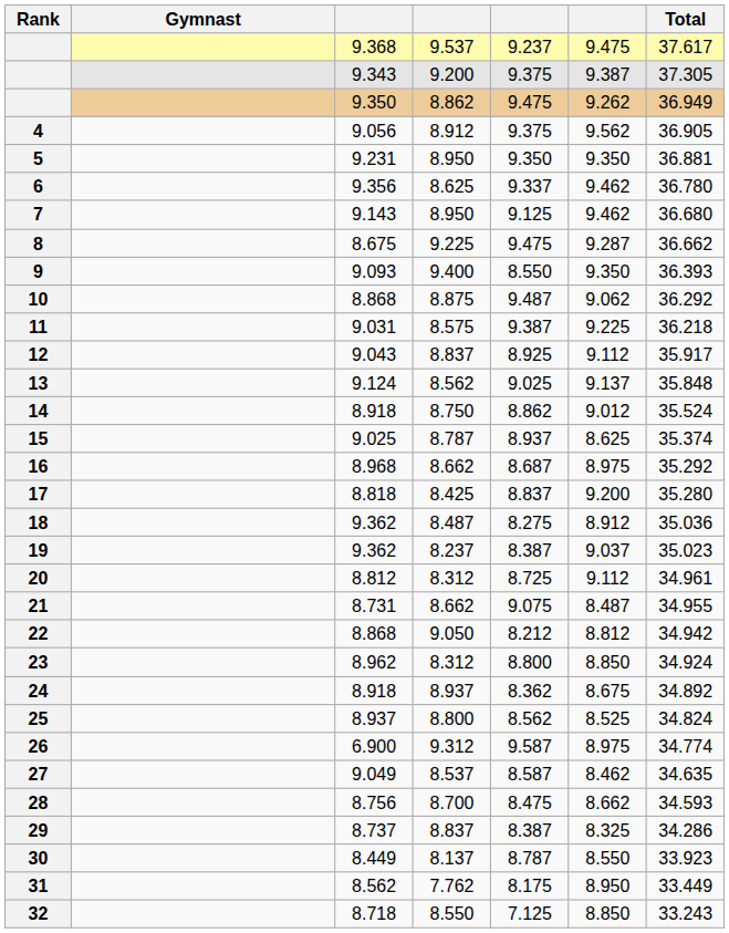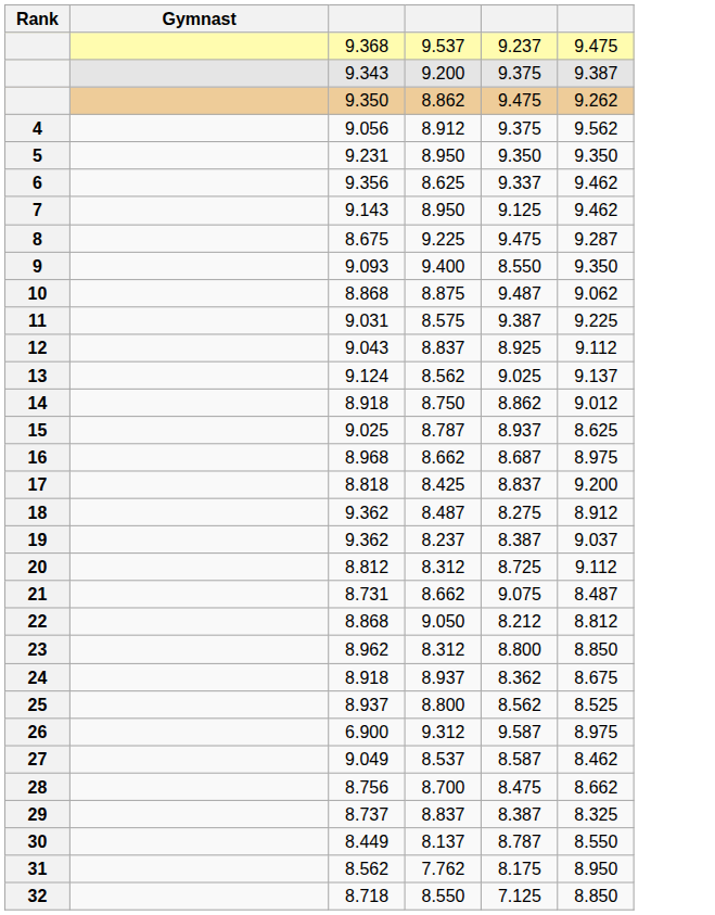 <table class="wikitable sortable" style="text-align:center; font-size:95%">
 <tr>
 <th scope="col" style="width:50px;">Rank</th>
 <th scope="col" style="width:220px;">Gymnast</th>
 <th scope="col" style="width:60px;"></th>
 <th scope="col" style="width:60px;"></th>
 <th scope="col" style="width:60px;"></th>
 <th scope="col" style="width:60px;"></th>
-<th scope="col" style="width:60px;">Total</th>
 </tr>
 <tr style="background:#fffcaf;">
 <th scope=row style="text-align:center"></th>
 <td align=left></td>
 <td>9.368</td>
 <td>9.537</td>
 <td>9.237</td>
 <td>9.475</td>
-<td>37.617</td>
 </tr>
 <tr style="background:#e5e5e5;">
 <th scope=row style="text-align:center"></th>
 <td align=left></td>
 <td>9.343</td>
 <td>9.200</td>
 <td>9.375</td>
 <td>9.387</td>
-<td>37.305</td>
 </tr>
 <tr style="background:#ec9;">
 <th scope=row style="text-align:center"></th>
 <td align=left></td>
 <td>9.350</td>
 <td>8.862</td>
 <td>9.475</td>
 <td>9.262</td>
-<td>36.949</td>
 </tr>
 <tr>
 <th scope=row style="text-align:center">4</th>
 <td align=left></td>
 <td>9.056</td>
 <td>8.912</td>
 <td>9.375</td>
 <td>9.562</td>
-<td>36.905</td>
 </tr>
 <tr>
 <th scope=row style="text-align:center">5</th>
 <td align=left></td>
 <td>9.231</td>
 <td>8.950</td>
 <td>9.350</td>
 <td>9.350</td>
-<td>36.881</td>
 </tr>
 <tr>
 <th scope=row style="text-align:center">6</th>
 <td align=left></td>
 <td>9.356</td>
 <td>8.625</td>
 <td>9.337</td>
 <td>9.462</td>
-<td>36.780</td>
 </tr>
 <tr>
 <th scope=row style="text-align:center">7</th>
 <td align=left></td>
 <td>9.143</td>
 <td>8.950</td>
 <td>9.125</td>
 <td>9.462</td>
-<td>36.680</td>
 </tr>
 <tr>
 <th scope=row style="text-align:center">8</th>
 <td align=left></td>
 <td>8.675</td>
 <td>9.225</td>
 <td>9.475</td>
 <td>9.287</td>
-<td>36.662</td>
 </tr>
 <tr>
 <th scope=row style="text-align:center">9</th>
 <td align=left></td>
 <td>9.093</td>
 <td>9.400</td>
 <td>8.550</td>
 <td>9.350</td>
-<td>36.393</td>
 </tr>
 <tr>
 <th scope=row style="text-align:center">10</th>
 <td align=left></td>
 <td>8.868</td>
 <td>8.875</td>
 <td>9.487</td>
 <td>9.062</td>
-<td>36.292</td>
 </tr>
 <tr>
 <th scope=row style="text-align:center">11</th>
 <td align=left></td>
 <td>9.031</td>
 <td>8.575</td>
 <td>9.387</td>
 <td>9.225</td>
-<td>36.218</td>
 </tr>
 <tr>
 <th scope=row style="text-align:center">12</th>
 <td align=left></td>
 <td>9.043</td>
 <td>8.837</td>
 <td>8.925</td>
 <td>9.112</td>
-<td>35.917</td>
 </tr>
 <tr>
 <th scope=row style="text-align:center">13</th>
 <td align=left></td>
 <td>9.124</td>
 <td>8.562</td>
 <td>9.025</td>
 <td>9.137</td>
-<td>35.848</td>
 </tr>
 <tr>
 <th scope=row style="text-align:center">14</th>
 <td align=left></td>
 <td>8.918</td>
 <td>8.750</td>
 <td>8.862</td>
 <td>9.012</td>
-<td>35.524</td>
 </tr>
 <tr>
 <th scope=row style="text-align:center">15</th>
 <td align=left></td>
 <td>9.025</td>
 <td>8.787</td>
 <td>8.937</td>
 <td>8.625</td>
-<td>35.374</td>
 </tr>
 <tr>
 <th scope=row style="text-align:center">16</th>
 <td align=left></td>
 <td>8.968</td>
 <td>8.662</td>
 <td>8.687</td>
 <td>8.975</td>
-<td>35.292</td>
 </tr>
 <tr>
 <th scope=row style="text-align:center">17</th>
 <td align=left></td>
 <td>8.818</td>
 <td>8.425</td>
 <td>8.837</td>
 <td>9.200</td>
-<td>35.280</td>
 </tr>
 <tr>
 <th scope=row style="text-align:center">18</th>
 <td align=left></td>
 <td>9.362</td>
 <td>8.487</td>
 <td>8.275</td>
 <td>8.912</td>
-<td>35.036</td>
 </tr>
 <tr>
 <th scope=row style="text-align:center">19</th>
 <td align=left></td>
 <td>9.362</td>
 <td>8.237</td>
 <td>8.387</td>
 <td>9.037</td>
-<td>35.023</td>
 </tr>
 <tr>
 <th scope=row style="text-align:center">20</th>
 <td align=left></td>
 <td>8.812</td>
 <td>8.312</td>
 <td>8.725</td>
 <td>9.112</td>
-<td>34.961</td>
 </tr>
 <tr>
 <th scope=row style="text-align:center">21</th>
 <td align=left></td>
 <td>8.731</td>
 <td>8.662</td>
 <td>9.075</td>
 <td>8.487</td>
-<td>34.955</td>
 </tr>
 <tr>
 <th scope=row style="text-align:center">22</th>
 <td align=left></td>
 <td>8.868</td>
 <td>9.050</td>
 <td>8.212</td>
 <td>8.812</td>
-<td>34.942</td>
 </tr>
 <tr>
 <th scope=row style="text-align:center">23</th>
 <td align=left></td>
 <td>8.962</td>
 <td>8.312</td>
 <td>8.800</td>
 <td>8.850</td>
-<td>34.924</td>
 </tr>
 <tr>
 <th scope=row style="text-align:center">24</th>
 <td align=left></td>
 <td>8.918</td>
 <td>8.937</td>
 <td>8.362</td>
 <td>8.675</td>
-<td>34.892</td>
 </tr>
 <tr>
 <th scope=row style="text-align:center">25</th>
 <td align=left></td>
 <td>8.937</td>
 <td>8.800</td>
 <td>8.562</td>
 <td>8.525</td>
-<td>34.824</td>
 </tr>
 <tr>
 <th scope=row style="text-align:center">26</th>
 <td align=left></td>
 <td>6.900</td>
 <td>9.312</td>
 <td>9.587</td>
 <td>8.975</td>
-<td>34.774</td>
 </tr>
 <tr>
 <th scope=row style="text-align:center">27</th>
 <td align=left></td>
 <td>9.049</td>
 <td>8.537</td>
 <td>8.587</td>
 <td>8.462</td>
-<td>34.635</td>
 </tr>
 <tr>
 <th scope=row style="text-align:center">28</th>
 <td align=left></td>
 <td>8.756</td>
 <td>8.700</td>
 <td>8.475</td>
 <td>8.662</td>
-<td>34.593</td>
 </tr>
 <tr>
 <th scope=row style="text-align:center">29</th>
 <td align=left></td>
 <td>8.737</td>
 <td>8.837</td>
 <td>8.387</td>
 <td>8.325</td>
-<td>34.286</td>
 </tr>
 <tr>
 <th scope=row style="text-align:center">30</th>
 <td align=left></td>
 <td>8.449</td>
 <td>8.137</td>
 <td>8.787</td>
 <td>8.550</td>
-<td>33.923</td>
 </tr>
 <tr>
 <th scope=row style="text-align:center">31</th>
 <td align=left></td>
 <td>8.562</td>
 <td>7.762</td>
 <td>8.175</td>
 <td>8.950</td>
-<td>33.449</td>
 </tr>
 <tr>
 <th scope=row style="text-align:center">32</th>
 <td align=left></td>
 <td>8.718</td>
 <td>8.550</td>
 <td>7.125</td>
 <td>8.850</td>
-<td>33.243</td>
 </tr>
 </table>
